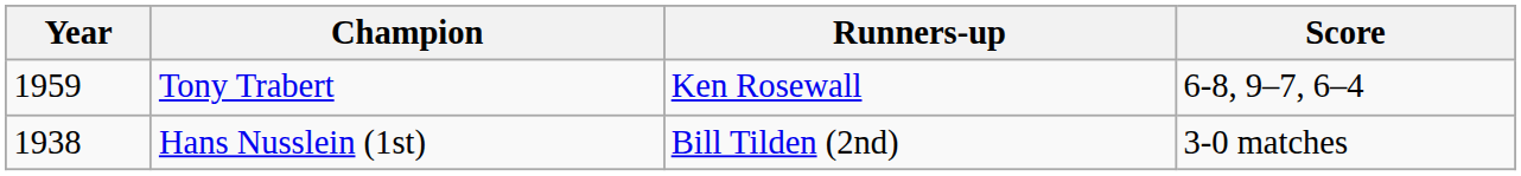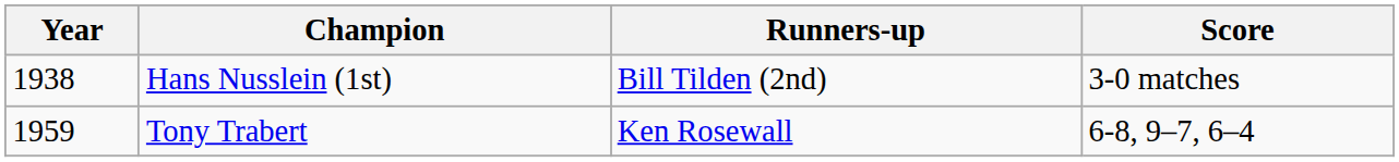 <table class="wikitable" style="font-size:98%;">
 <tr>
 <th style="width:60px;">Year</th>
 <th style="width:230px;">Champion</th>
 <th style="width:230px;">Runners-up</th>
 <th style="width:150px;">Score</th>
 </tr>
 <tr>
+<td>1938</td>
+<td> <a href='#'>Hans Nusslein</a> (1st)</td>
+<td> <a href='#'>Bill Tilden</a> (2nd)</td>
+<td>3-0 matches</td>
+</tr>
+<tr>
 <td>1959</td>
 <td> <a href='#'>Tony Trabert</a></td>
 <td> <a href='#'>Ken Rosewall</a></td>
 <td>6-8, 9–7, 6–4</td>
 </tr>
-<tr>
-<td>1938</td>
-<td> <a href='#'>Hans Nusslein</a> (1st)</td>
-<td> <a href='#'>Bill Tilden</a> (2nd)</td>
-<td>3-0 matches</td>
-</tr>
 </table>
